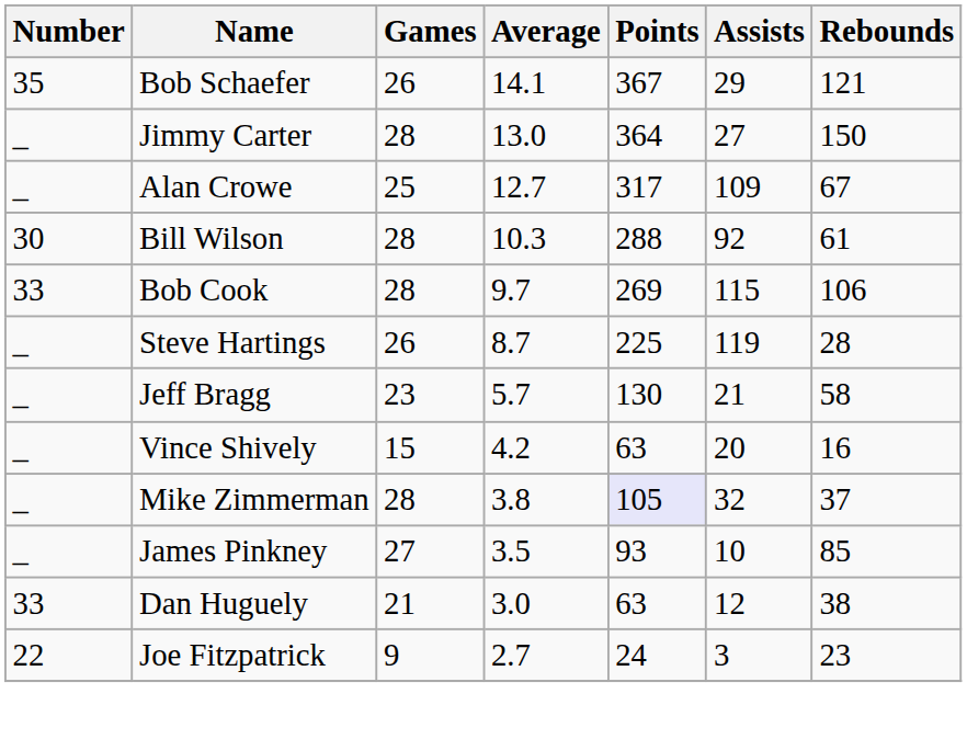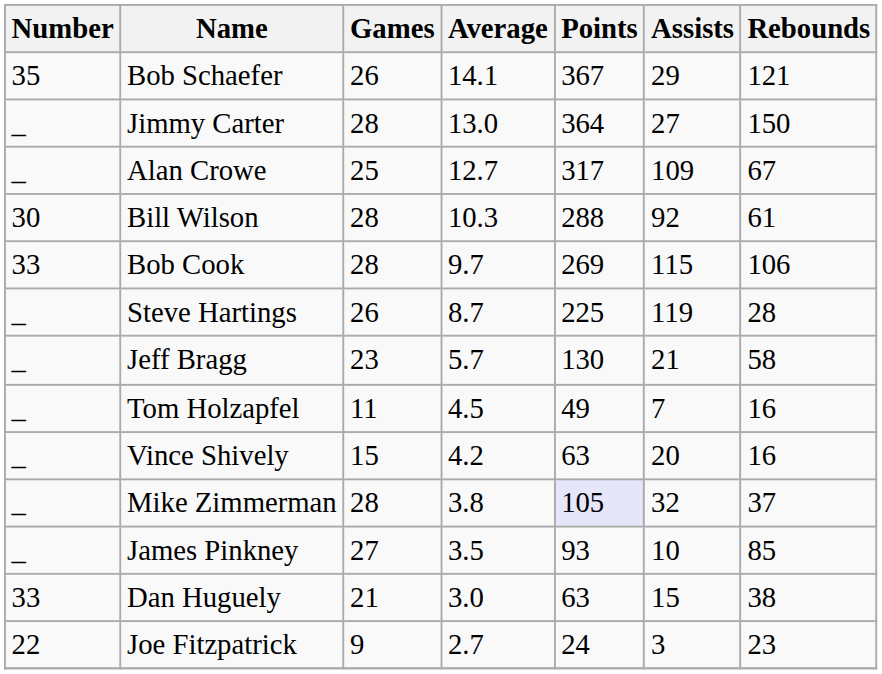 <table class="wikitable" style="font-size: 95%;">
 <tr>
 <th>Number</th>
 <th>Name</th>
 <th>Games</th>
 <th>Average</th>
 <th>Points</th>
 <th>Assists</th>
 <th>Rebounds</th>
 </tr>
 <tr>
 <td>35</td>
 <td>Bob Schaefer</td>
 <td>26</td>
 <td>14.1</td>
 <td>367</td>
 <td>29</td>
 <td>121</td>
 </tr>
 <tr>
 <td>_</td>
 <td>Jimmy Carter</td>
 <td>28</td>
 <td>13.0</td>
 <td>364</td>
 <td>27</td>
 <td>150</td>
 </tr>
 <tr>
 <td>_</td>
 <td>Alan Crowe</td>
 <td>25</td>
 <td>12.7</td>
 <td>317</td>
 <td>109</td>
 <td>67</td>
 </tr>
 <tr>
 <td>30</td>
 <td>Bill Wilson</td>
 <td>28</td>
 <td>10.3</td>
 <td>288</td>
 <td>92</td>
 <td>61</td>
 </tr>
 <tr>
 <td>33</td>
 <td>Bob Cook</td>
 <td>28</td>
 <td>9.7</td>
 <td>269</td>
 <td>115</td>
 <td>106</td>
 </tr>
 <tr>
 <td>_</td>
 <td>Steve Hartings</td>
 <td>26</td>
 <td>8.7</td>
 <td>225</td>
 <td>119</td>
 <td>28</td>
 </tr>
 <tr>
 <td>_</td>
 <td>Jeff Bragg</td>
 <td>23</td>
 <td>5.7</td>
 <td>130</td>
 <td>21</td>
 <td>58</td>
 </tr>
 <tr>
 <td>_</td>
+<td>Tom Holzapfel</td>
+<td>11</td>
+<td>4.5</td>
+<td>49</td>
+<td>7</td>
+<td>16</td>
+</tr>
+<tr>
+<td>_</td>
 <td>Vince Shively</td>
 <td>15</td>
 <td>4.2</td>
 <td>63</td>
 <td>20</td>
 <td>16</td>
 </tr>
 <tr>
 <td>_</td>
 <td>Mike Zimmerman</td>
 <td>28</td>
 <td>3.8</td>
 <td style="background: lavender;">105</td>
 <td>32</td>
 <td>37</td>
 </tr>
 <tr>
 <td>_</td>
 <td>James Pinkney</td>
 <td>27</td>
 <td>3.5</td>
 <td>93</td>
 <td>10</td>
 <td>85</td>
 </tr>
 <tr>
 <td>33</td>
 <td>Dan Huguely</td>
 <td>21</td>
 <td>3.0</td>
 <td>63</td>
-<td>12</td>
+<td>15</td>
 <td>38</td>
 </tr>
 <tr>
 <td>22</td>
 <td>Joe Fitzpatrick</td>
 <td>9</td>
 <td>2.7</td>
 <td>24</td>
 <td>3</td>
 <td>23</td>
 </tr>
 <tr>
 </tr>
 </table>
